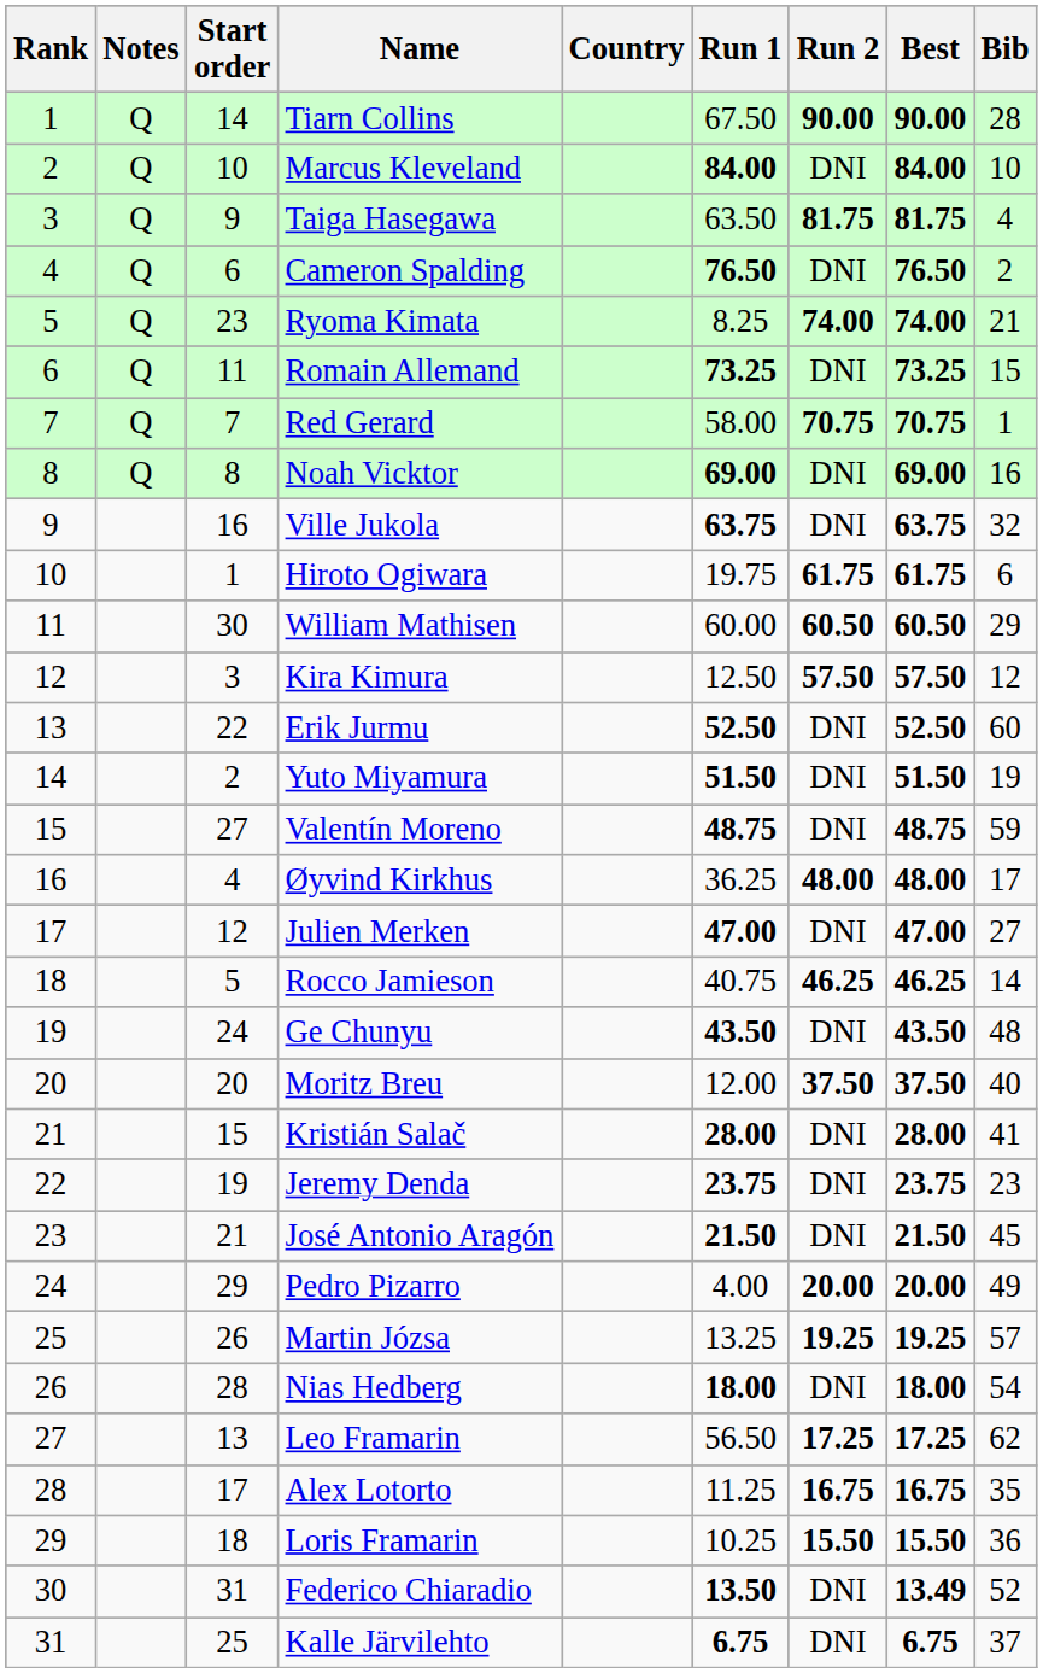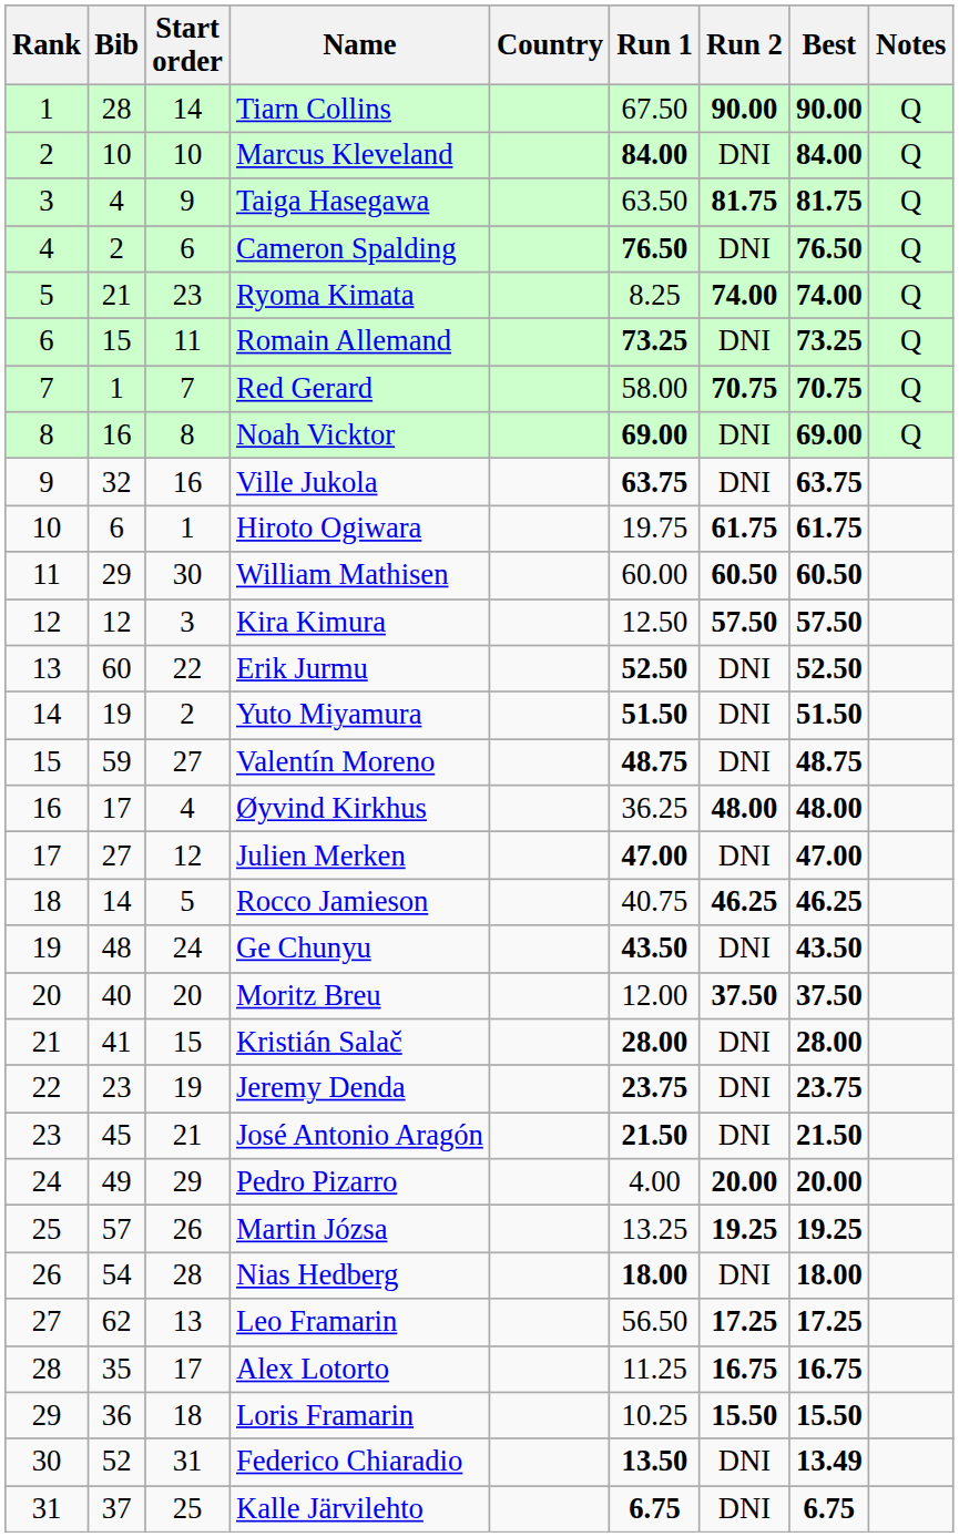 <table class="wikitable sortable" style="text-align:center">
 <tr>
 <th>Rank</th>
-<th>Notes</th>
+<th>Bib</th>
 <th>Start<br>order</th>
 <th>Name</th>
 <th>Country</th>
 <th>Run 1</th>
 <th>Run 2</th>
 <th>Best</th>
-<th>Bib</th>
+<th>Notes</th>
 </tr>
 <tr bgcolor=ccffcc>
 <td>1</td>
-<td>Q</td>
+<td>28</td>
 <td>14</td>
 <td align=left><a href='#'>Tiarn Collins</a></td>
 <td align=left></td>
 <td>67.50</td>
 <td><strong>90.00</strong></td>
 <td><strong>90.00</strong></td>
-<td>28</td>
+<td>Q</td>
 </tr>
 <tr bgcolor=ccffcc>
 <td>2</td>
-<td>Q</td>
+<td>10</td>
 <td>10</td>
 <td align=left><a href='#'>Marcus Kleveland</a></td>
 <td align=left></td>
 <td><strong>84.00</strong></td>
 <td>DNI</td>
 <td><strong>84.00</strong></td>
-<td>10</td>
+<td>Q</td>
 </tr>
 <tr bgcolor=ccffcc>
 <td>3</td>
-<td>Q</td>
+<td>4</td>
 <td>9</td>
 <td align=left><a href='#'>Taiga Hasegawa</a></td>
 <td align=left></td>
 <td>63.50</td>
 <td><strong>81.75</strong></td>
 <td><strong>81.75</strong></td>
-<td>4</td>
+<td>Q</td>
 </tr>
 <tr bgcolor=ccffcc>
 <td>4</td>
-<td>Q</td>
+<td>2</td>
 <td>6</td>
 <td align=left><a href='#'>Cameron Spalding</a></td>
 <td align=left></td>
 <td><strong>76.50</strong></td>
 <td>DNI</td>
 <td><strong>76.50</strong></td>
-<td>2</td>
+<td>Q</td>
 </tr>
 <tr bgcolor=ccffcc>
 <td>5</td>
-<td>Q</td>
+<td>21</td>
 <td>23</td>
 <td align=left><a href='#'>Ryoma Kimata</a></td>
 <td align=left></td>
 <td>8.25</td>
 <td><strong>74.00</strong></td>
 <td><strong>74.00</strong></td>
-<td>21</td>
+<td>Q</td>
 </tr>
 <tr bgcolor=ccffcc>
 <td>6</td>
-<td>Q</td>
+<td>15</td>
 <td>11</td>
 <td align=left><a href='#'>Romain Allemand</a></td>
 <td align=left></td>
 <td><strong>73.25</strong></td>
 <td>DNI</td>
 <td><strong>73.25</strong></td>
-<td>15</td>
+<td>Q</td>
 </tr>
 <tr bgcolor=ccffcc>
 <td>7</td>
-<td>Q</td>
+<td>1</td>
 <td>7</td>
 <td align=left><a href='#'>Red Gerard</a></td>
 <td align=left></td>
 <td>58.00</td>
 <td><strong>70.75</strong></td>
 <td><strong>70.75</strong></td>
-<td>1</td>
+<td>Q</td>
 </tr>
 <tr bgcolor=ccffcc>
 <td>8</td>
-<td>Q</td>
+<td>16</td>
 <td>8</td>
 <td align=left><a href='#'>Noah Vicktor</a></td>
 <td align=left></td>
 <td><strong>69.00</strong></td>
 <td>DNI</td>
 <td><strong>69.00</strong></td>
-<td>16</td>
+<td>Q</td>
 </tr>
 <tr>
 <td>9</td>
-<td></td>
+<td>32</td>
 <td>16</td>
 <td align=left><a href='#'>Ville Jukola</a></td>
 <td align=left></td>
 <td><strong>63.75</strong></td>
 <td>DNI</td>
 <td><strong>63.75</strong></td>
-<td>32</td>
+<td></td>
 </tr>
 <tr>
 <td>10</td>
-<td></td>
+<td>6</td>
 <td>1</td>
 <td align=left><a href='#'>Hiroto Ogiwara</a></td>
 <td align=left></td>
 <td>19.75</td>
 <td><strong>61.75</strong></td>
 <td><strong>61.75</strong></td>
-<td>6</td>
+<td></td>
 </tr>
 <tr>
 <td>11</td>
-<td></td>
+<td>29</td>
 <td>30</td>
 <td align=left><a href='#'>William Mathisen</a></td>
 <td align=left></td>
 <td>60.00</td>
 <td><strong>60.50</strong></td>
 <td><strong>60.50</strong></td>
-<td>29</td>
+<td></td>
 </tr>
 <tr>
 <td>12</td>
-<td></td>
+<td>12</td>
 <td>3</td>
 <td align=left><a href='#'>Kira Kimura</a></td>
 <td align=left></td>
 <td>12.50</td>
 <td><strong>57.50</strong></td>
 <td><strong>57.50</strong></td>
-<td>12</td>
+<td></td>
 </tr>
 <tr>
 <td>13</td>
-<td></td>
+<td>60</td>
 <td>22</td>
 <td align=left><a href='#'>Erik Jurmu</a></td>
 <td align=left></td>
 <td><strong>52.50</strong></td>
 <td>DNI</td>
 <td><strong>52.50</strong></td>
-<td>60</td>
+<td></td>
 </tr>
 <tr>
 <td>14</td>
-<td></td>
+<td>19</td>
 <td>2</td>
 <td align=left><a href='#'>Yuto Miyamura</a></td>
 <td align=left></td>
 <td><strong>51.50</strong></td>
 <td>DNI</td>
 <td><strong>51.50</strong></td>
-<td>19</td>
+<td></td>
 </tr>
 <tr>
 <td>15</td>
-<td></td>
+<td>59</td>
 <td>27</td>
 <td align=left><a href='#'>Valentín Moreno</a></td>
 <td align=left></td>
 <td><strong>48.75</strong></td>
 <td>DNI</td>
 <td><strong>48.75</strong></td>
-<td>59</td>
+<td></td>
 </tr>
 <tr>
 <td>16</td>
-<td></td>
+<td>17</td>
 <td>4</td>
 <td align=left><a href='#'>Øyvind Kirkhus</a></td>
 <td align=left></td>
 <td>36.25</td>
 <td><strong>48.00</strong></td>
 <td><strong>48.00</strong></td>
-<td>17</td>
+<td></td>
 </tr>
 <tr>
 <td>17</td>
-<td></td>
+<td>27</td>
 <td>12</td>
 <td align=left><a href='#'>Julien Merken</a></td>
 <td align=left></td>
 <td><strong>47.00</strong></td>
 <td>DNI</td>
 <td><strong>47.00</strong></td>
-<td>27</td>
+<td></td>
 </tr>
 <tr>
 <td>18</td>
-<td></td>
+<td>14</td>
 <td>5</td>
 <td align=left><a href='#'>Rocco Jamieson</a></td>
 <td align=left></td>
 <td>40.75</td>
 <td><strong>46.25</strong></td>
 <td><strong>46.25</strong></td>
-<td>14</td>
+<td></td>
 </tr>
 <tr>
 <td>19</td>
-<td></td>
+<td>48</td>
 <td>24</td>
 <td align=left><a href='#'>Ge Chunyu</a></td>
 <td align=left></td>
 <td><strong>43.50</strong></td>
 <td>DNI</td>
 <td><strong>43.50</strong></td>
-<td>48</td>
+<td></td>
 </tr>
 <tr>
 <td>20</td>
-<td></td>
+<td>40</td>
 <td>20</td>
 <td align=left><a href='#'>Moritz Breu</a></td>
 <td align=left></td>
 <td>12.00</td>
 <td><strong>37.50</strong></td>
 <td><strong>37.50</strong></td>
-<td>40</td>
+<td></td>
 </tr>
 <tr>
 <td>21</td>
-<td></td>
+<td>41</td>
 <td>15</td>
 <td align=left><a href='#'>Kristián Salač</a></td>
 <td align=left></td>
 <td><strong>28.00</strong></td>
 <td>DNI</td>
 <td><strong>28.00</strong></td>
-<td>41</td>
+<td></td>
 </tr>
 <tr>
 <td>22</td>
-<td></td>
+<td>23</td>
 <td>19</td>
 <td align=left><a href='#'>Jeremy Denda</a></td>
 <td align=left></td>
 <td><strong>23.75</strong></td>
 <td>DNI</td>
 <td><strong>23.75</strong></td>
-<td>23</td>
+<td></td>
 </tr>
 <tr>
 <td>23</td>
-<td></td>
+<td>45</td>
 <td>21</td>
 <td align=left><a href='#'>José Antonio Aragón</a></td>
 <td align=left></td>
 <td><strong>21.50</strong></td>
 <td>DNI</td>
 <td><strong>21.50</strong></td>
-<td>45</td>
+<td></td>
 </tr>
 <tr>
 <td>24</td>
-<td></td>
+<td>49</td>
 <td>29</td>
 <td align=left><a href='#'>Pedro Pizarro</a></td>
 <td align=left></td>
 <td>4.00</td>
 <td><strong>20.00</strong></td>
 <td><strong>20.00</strong></td>
-<td>49</td>
+<td></td>
 </tr>
 <tr>
 <td>25</td>
-<td></td>
+<td>57</td>
 <td>26</td>
 <td align=left><a href='#'>Martin Józsa</a></td>
 <td align=left></td>
 <td>13.25</td>
 <td><strong>19.25</strong></td>
 <td><strong>19.25</strong></td>
-<td>57</td>
+<td></td>
 </tr>
 <tr>
 <td>26</td>
-<td></td>
+<td>54</td>
 <td>28</td>
 <td align=left><a href='#'>Nias Hedberg</a></td>
 <td align=left></td>
 <td><strong>18.00</strong></td>
 <td>DNI</td>
 <td><strong>18.00</strong></td>
-<td>54</td>
+<td></td>
 </tr>
 <tr>
 <td>27</td>
-<td></td>
+<td>62</td>
 <td>13</td>
 <td align=left><a href='#'>Leo Framarin</a></td>
 <td align=left></td>
 <td>56.50</td>
 <td><strong>17.25</strong></td>
 <td><strong>17.25</strong></td>
-<td>62</td>
+<td></td>
 </tr>
 <tr>
 <td>28</td>
-<td></td>
+<td>35</td>
 <td>17</td>
 <td align=left><a href='#'>Alex Lotorto</a></td>
 <td align=left></td>
 <td>11.25</td>
 <td><strong>16.75</strong></td>
 <td><strong>16.75</strong></td>
-<td>35</td>
+<td></td>
 </tr>
 <tr>
 <td>29</td>
-<td></td>
+<td>36</td>
 <td>18</td>
 <td align=left><a href='#'>Loris Framarin</a></td>
 <td align=left></td>
 <td>10.25</td>
 <td><strong>15.50</strong></td>
 <td><strong>15.50</strong></td>
-<td>36</td>
+<td></td>
 </tr>
 <tr>
 <td>30</td>
-<td></td>
+<td>52</td>
 <td>31</td>
 <td align=left><a href='#'>Federico Chiaradio</a></td>
 <td align=left></td>
 <td><strong>13.50</strong></td>
 <td>DNI</td>
 <td><strong>13.49</strong></td>
-<td>52</td>
+<td></td>
 </tr>
 <tr>
 <td>31</td>
-<td></td>
+<td>37</td>
 <td>25</td>
 <td align=left><a href='#'>Kalle Järvilehto</a></td>
 <td align=left></td>
 <td><strong>6.75</strong></td>
 <td>DNI</td>
 <td><strong>6.75</strong></td>
-<td>37</td>
+<td></td>
 </tr>
 </table>
